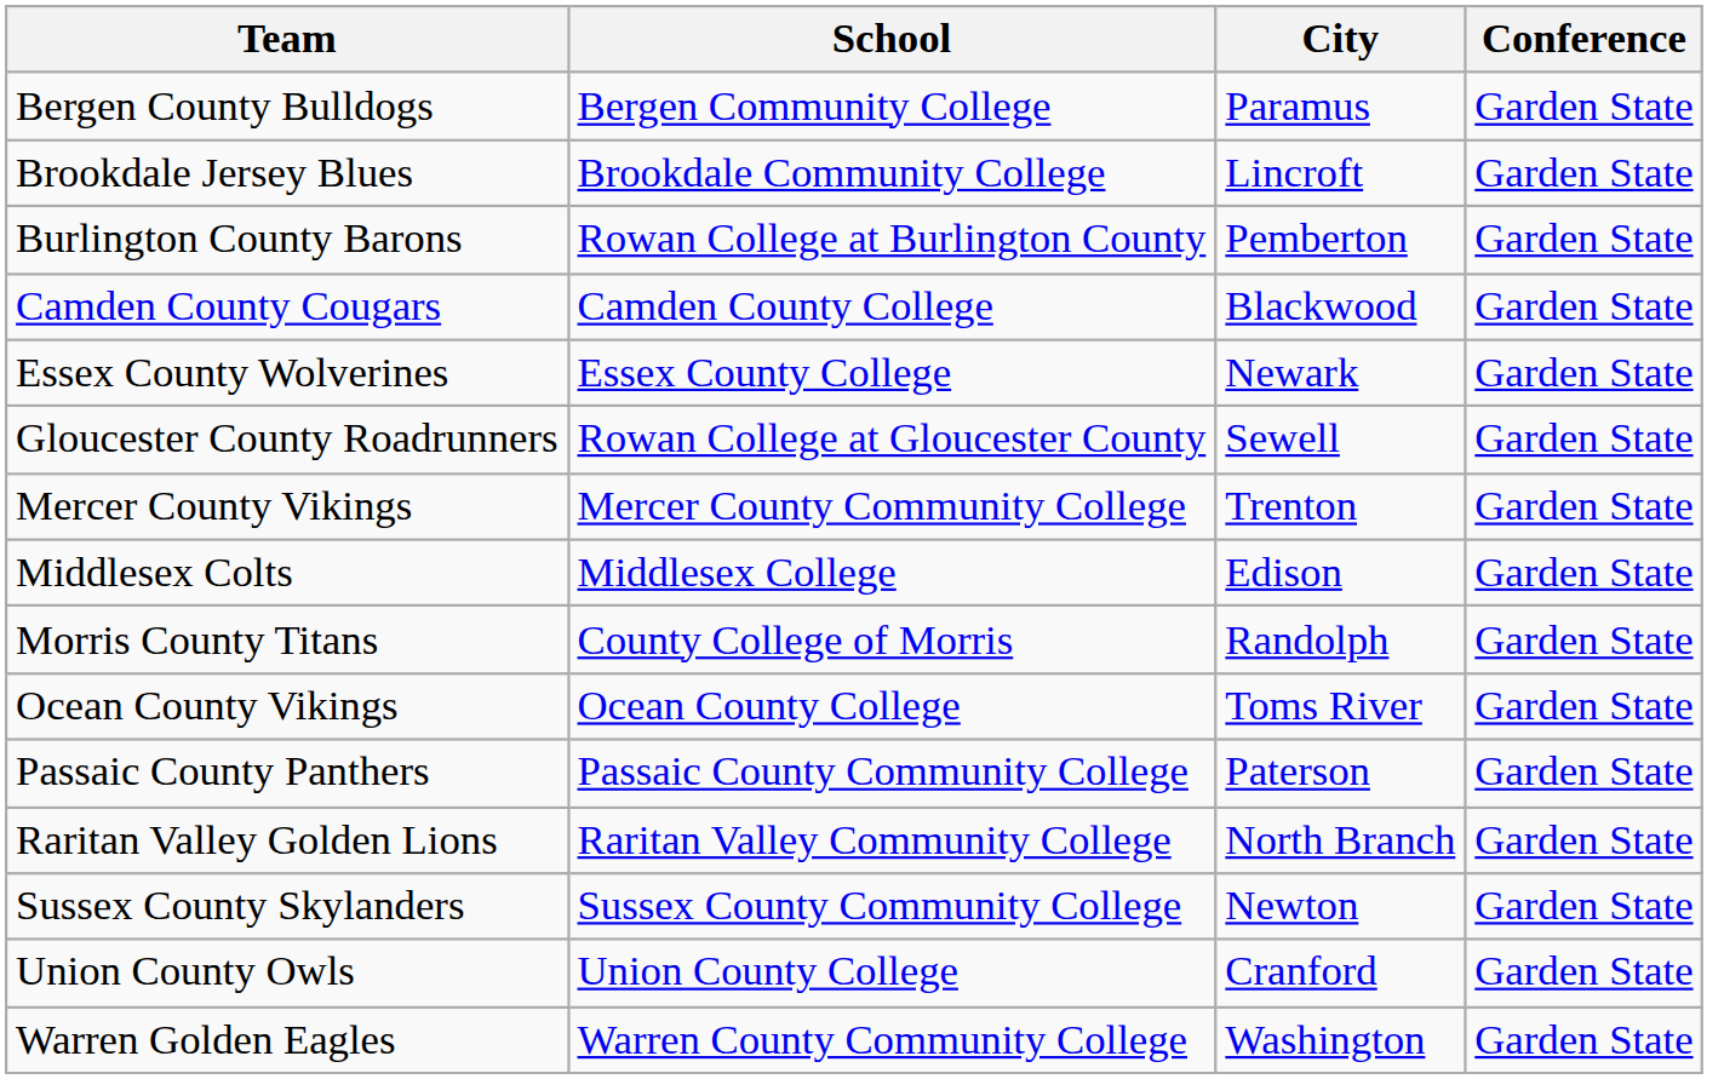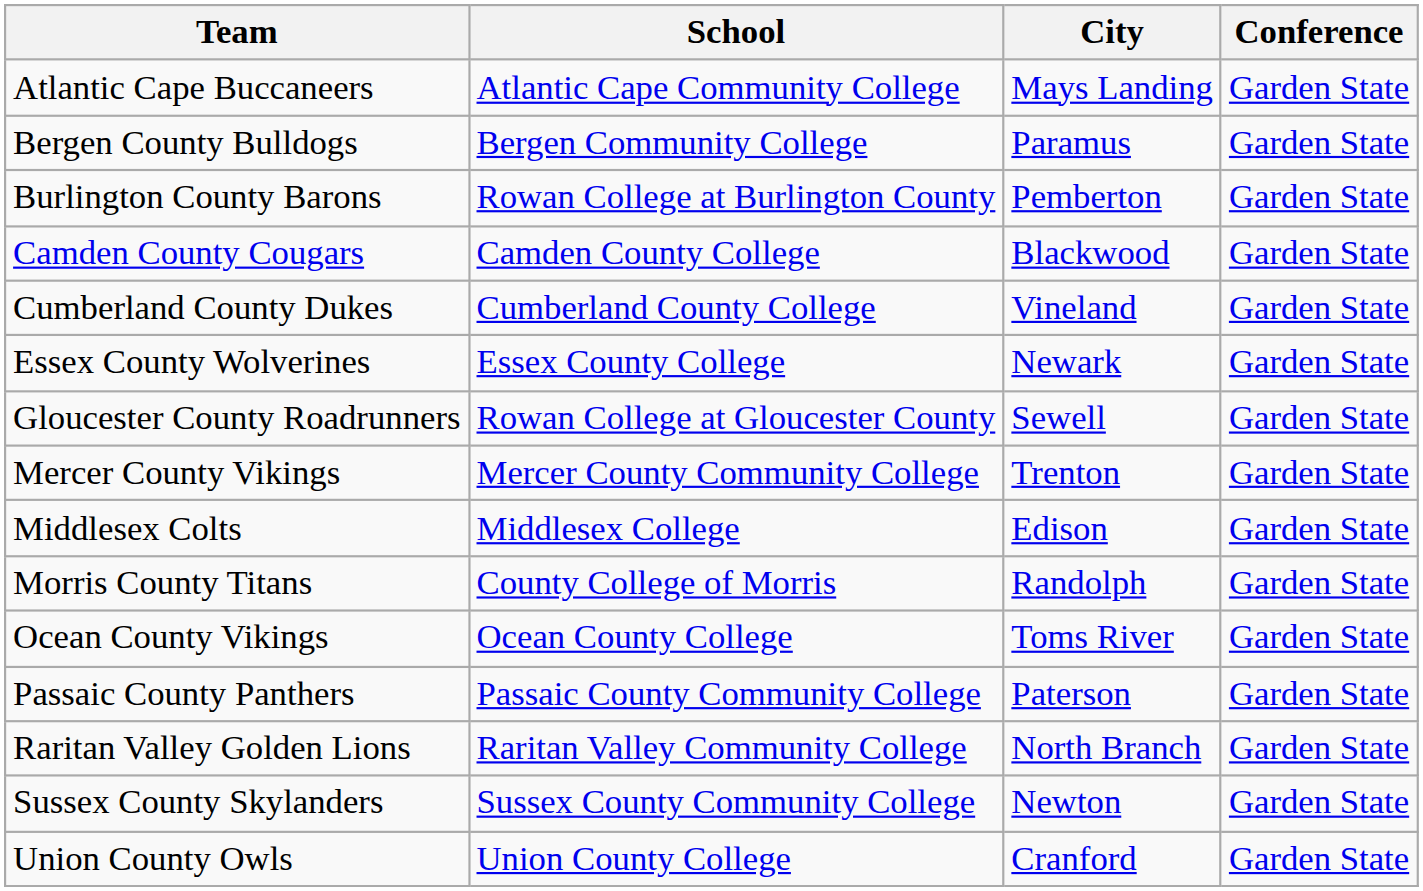 <table class="sortable wikitable">
 <tr>
 <th>Team</th>
 <th>School</th>
 <th>City</th>
 <th>Conference</th>
 </tr>
 <tr>
+<td>Atlantic Cape Buccaneers</td>
+<td><a href='#'>Atlantic Cape Community College</a></td>
+<td><a href='#'>Mays Landing</a></td>
+<td><a href='#'>Garden State</a></td>
+</tr>
+<tr>
 <td>Bergen County Bulldogs</td>
 <td><a href='#'>Bergen Community College</a></td>
 <td><a href='#'>Paramus</a></td>
-<td><a href='#'>Garden State</a></td>
-</tr>
-<tr>
-<td>Brookdale Jersey Blues</td>
-<td><a href='#'>Brookdale Community College</a></td>
-<td><a href='#'>Lincroft</a></td>
 <td><a href='#'>Garden State</a></td>
 </tr>
 <tr>
 <td>Burlington County Barons</td>
 <td><a href='#'>Rowan College at Burlington County</a></td>
 <td><a href='#'>Pemberton</a></td>
 <td><a href='#'>Garden State</a></td>
 </tr>
 <tr>
 <td><a href='#'>Camden County Cougars</a></td>
 <td><a href='#'>Camden County College</a></td>
 <td><a href='#'>Blackwood</a></td>
+<td><a href='#'>Garden State</a></td>
+</tr>
+<tr>
+<td>Cumberland County Dukes</td>
+<td><a href='#'>Cumberland County College</a></td>
+<td><a href='#'>Vineland</a></td>
 <td><a href='#'>Garden State</a></td>
 </tr>
 <tr>
 <td>Essex County Wolverines</td>
 <td><a href='#'>Essex County College</a></td>
 <td><a href='#'>Newark</a></td>
 <td><a href='#'>Garden State</a></td>
 </tr>
 <tr>
 <td>Gloucester County Roadrunners</td>
 <td><a href='#'>Rowan College at Gloucester County</a></td>
 <td><a href='#'>Sewell</a></td>
 <td><a href='#'>Garden State</a></td>
 </tr>
 <tr>
 <td>Mercer County Vikings</td>
 <td><a href='#'>Mercer County Community College</a></td>
 <td><a href='#'>Trenton</a></td>
 <td><a href='#'>Garden State</a></td>
 </tr>
 <tr>
 <td>Middlesex Colts</td>
 <td><a href='#'>Middlesex College</a></td>
 <td><a href='#'>Edison</a></td>
 <td><a href='#'>Garden State</a></td>
 </tr>
 <tr>
 <td>Morris County Titans</td>
 <td><a href='#'>County College of Morris</a></td>
 <td><a href='#'>Randolph</a></td>
 <td><a href='#'>Garden State</a></td>
 </tr>
 <tr>
 <td>Ocean County Vikings</td>
 <td><a href='#'>Ocean County College</a></td>
 <td><a href='#'>Toms River</a></td>
 <td><a href='#'>Garden State</a></td>
 </tr>
 <tr>
 <td>Passaic County Panthers</td>
 <td><a href='#'>Passaic County Community College</a></td>
 <td><a href='#'>Paterson</a></td>
 <td><a href='#'>Garden State</a></td>
 </tr>
 <tr>
 <td>Raritan Valley Golden Lions</td>
 <td><a href='#'>Raritan Valley Community College</a></td>
 <td><a href='#'>North Branch</a></td>
 <td><a href='#'>Garden State</a></td>
 </tr>
 <tr>
 <td>Sussex County Skylanders</td>
 <td><a href='#'>Sussex County Community College</a></td>
 <td><a href='#'>Newton</a></td>
 <td><a href='#'>Garden State</a></td>
 </tr>
 <tr>
 <td>Union County Owls</td>
 <td><a href='#'>Union County College</a></td>
 <td><a href='#'>Cranford</a></td>
 <td><a href='#'>Garden State</a></td>
 </tr>
-<tr>
-<td>Warren Golden Eagles</td>
-<td><a href='#'>Warren County Community College</a></td>
-<td><a href='#'>Washington</a></td>
-<td><a href='#'>Garden State</a></td>
-</tr>
 </table>
